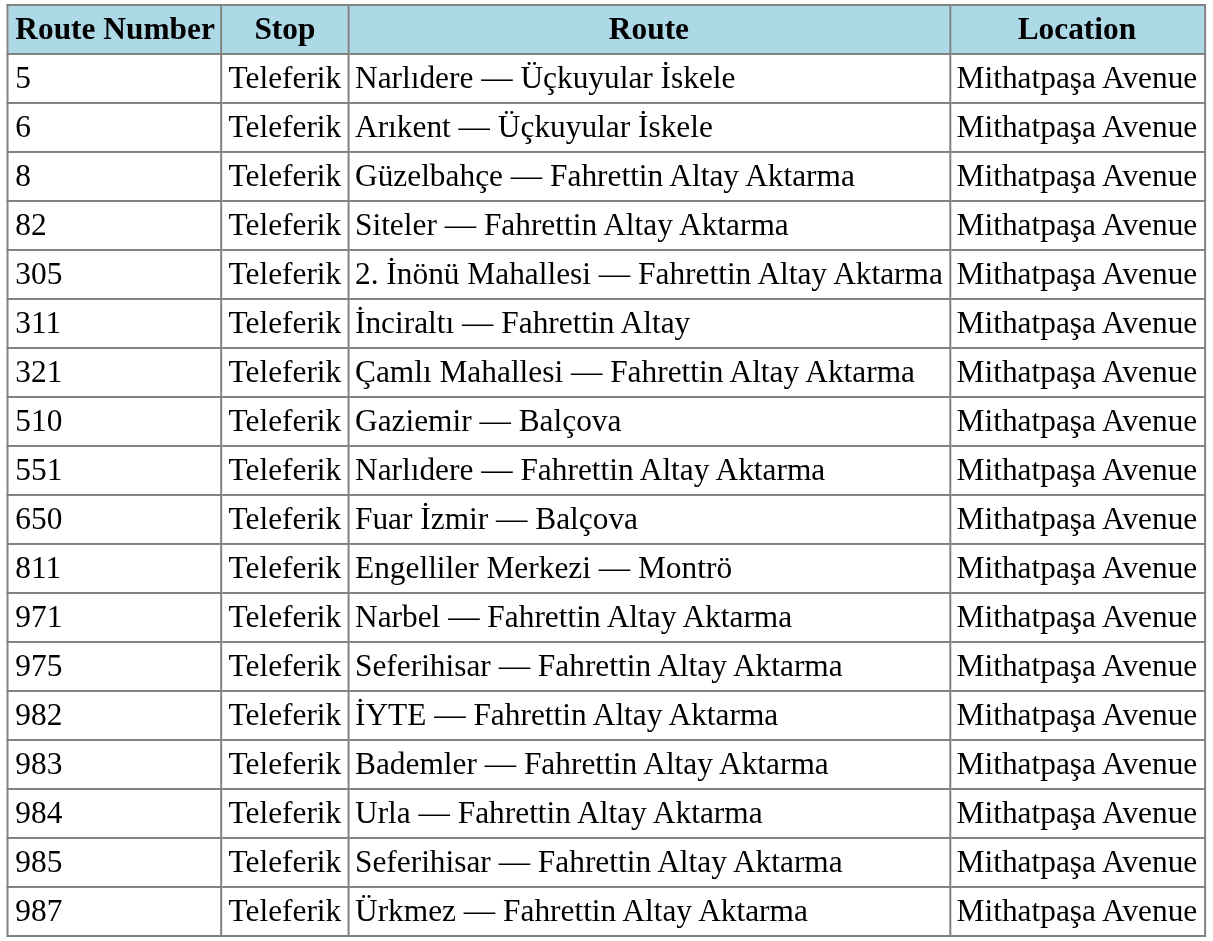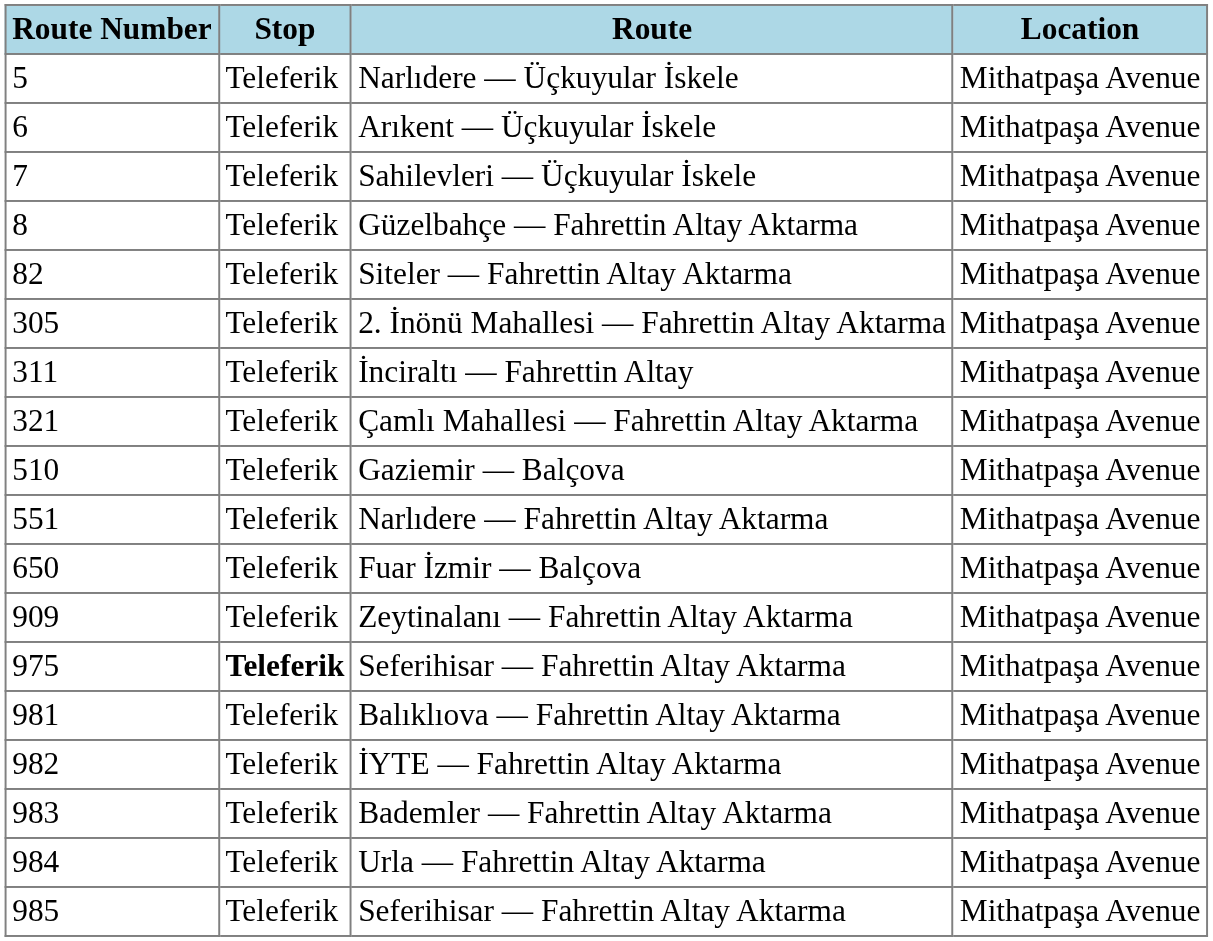 <table class="toccolours" border="1" cellpadding="3" style="margin:1em auto; border-collapse:collapse;">
 <tr style="background:lightblue;">
 <th>Route Number</th>
 <th>Stop</th>
 <th>Route</th>
 <th>Location</th>
 </tr>
 <tr>
 <td>5</td>
 <td>Teleferik</td>
 <td>Narlıdere — Üçkuyular İskele</td>
 <td>Mithatpaşa Avenue</td>
 </tr>
 <tr>
 <td>6</td>
 <td>Teleferik</td>
 <td>Arıkent — Üçkuyular İskele</td>
+<td>Mithatpaşa Avenue</td>
+</tr>
+<tr>
+<td>7</td>
+<td>Teleferik</td>
+<td>Sahilevleri — Üçkuyular İskele</td>
 <td>Mithatpaşa Avenue</td>
 </tr>
 <tr>
 <td>8</td>
 <td>Teleferik</td>
 <td>Güzelbahçe — Fahrettin Altay Aktarma</td>
 <td>Mithatpaşa Avenue</td>
 </tr>
 <tr>
 <td>82</td>
 <td>Teleferik</td>
 <td>Siteler — Fahrettin Altay Aktarma</td>
 <td>Mithatpaşa Avenue</td>
 </tr>
 <tr>
 <td>305</td>
 <td>Teleferik</td>
 <td>2. İnönü Mahallesi — Fahrettin Altay Aktarma</td>
 <td>Mithatpaşa Avenue</td>
 </tr>
 <tr>
 <td>311</td>
 <td>Teleferik</td>
 <td>İnciraltı — Fahrettin Altay</td>
 <td>Mithatpaşa Avenue</td>
 </tr>
 <tr>
 <td>321</td>
 <td>Teleferik</td>
 <td>Çamlı Mahallesi — Fahrettin Altay Aktarma</td>
 <td>Mithatpaşa Avenue</td>
 </tr>
 <tr>
 <td>510</td>
 <td>Teleferik</td>
 <td>Gaziemir — Balçova</td>
 <td>Mithatpaşa Avenue</td>
 </tr>
 <tr>
 <td>551</td>
 <td>Teleferik</td>
 <td>Narlıdere — Fahrettin Altay Aktarma</td>
 <td>Mithatpaşa Avenue</td>
 </tr>
 <tr>
 <td>650</td>
 <td>Teleferik</td>
 <td>Fuar İzmir — Balçova</td>
 <td>Mithatpaşa Avenue</td>
 </tr>
 <tr>
-<td>811</td>
+<td>909</td>
 <td>Teleferik</td>
-<td>Engelliler Merkezi — Montrö</td>
-<td>Mithatpaşa Avenue</td>
-</tr>
-<tr>
-<td>971</td>
-<td>Teleferik</td>
-<td>Narbel — Fahrettin Altay Aktarma</td>
+<td>Zeytinalanı — Fahrettin Altay Aktarma</td>
 <td>Mithatpaşa Avenue</td>
 </tr>
 <tr>
 <td>975</td>
+<td><strong>Teleferik</strong></td>
+<td>Seferihisar — Fahrettin Altay Aktarma</td>
+<td>Mithatpaşa Avenue</td>
+</tr>
+<tr>
+<td>981</td>
 <td>Teleferik</td>
-<td>Seferihisar — Fahrettin Altay Aktarma</td>
+<td>Balıklıova — Fahrettin Altay Aktarma</td>
 <td>Mithatpaşa Avenue</td>
 </tr>
 <tr>
 <td>982</td>
 <td>Teleferik</td>
 <td>İYTE — Fahrettin Altay Aktarma</td>
 <td>Mithatpaşa Avenue</td>
 </tr>
 <tr>
 <td>983</td>
 <td>Teleferik</td>
 <td>Bademler — Fahrettin Altay Aktarma</td>
 <td>Mithatpaşa Avenue</td>
 </tr>
 <tr>
 <td>984</td>
 <td>Teleferik</td>
 <td>Urla — Fahrettin Altay Aktarma</td>
 <td>Mithatpaşa Avenue</td>
 </tr>
 <tr>
 <td>985</td>
 <td>Teleferik</td>
 <td>Seferihisar — Fahrettin Altay Aktarma</td>
 <td>Mithatpaşa Avenue</td>
 </tr>
-<tr>
-<td>987</td>
-<td>Teleferik</td>
-<td>Ürkmez — Fahrettin Altay Aktarma</td>
-<td>Mithatpaşa Avenue</td>
-</tr>
 </table>
